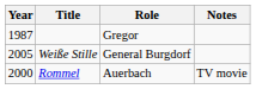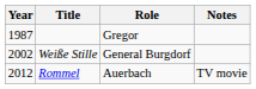 <table class="wikitable">
 <tr>
 <th>Year</th>
 <th>Title</th>
 <th>Role</th>
 <th>Notes</th>
 </tr>
 <tr>
 <td>1987</td>
 <td><em></em></td>
 <td>Gregor</td>
 <td></td>
 </tr>
 <tr>
-<td>2005</td>
+<td>2002</td>
 <td><em>Weiße Stille</em></td>
 <td>General Burgdorf</td>
 <td></td>
 </tr>
 <tr>
-<td>2000</td>
+<td>2012</td>
 <td><em><a href='#'>Rommel</a></em></td>
 <td>Auerbach</td>
 <td>TV movie</td>
 </tr>
 </table>
